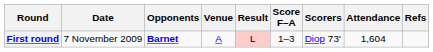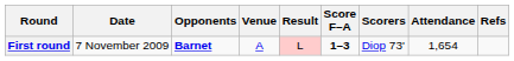 <table class="wikitable plainrowheaders" style=text-align:center>
 <tr>
 <th scope=col>Round</th>
 <th scope=col>Date</th>
 <th scope=col>Opponents</th>
 <th scope=col>Venue</th>
 <th scope=col>Result</th>
 <th scope=col>Score<br>F–A</th>
 <th scope=col>Scorers</th>
 <th scope=col>Attendance</th>
 <th scope=col>Refs</th>
 </tr>
 <tr>
 <th scope=row><a href='#'>First round</a></th>
 <td style=text-align:left>7 November 2009</td>
 <td style=text-align:left><strong><a href='#'>Barnet</a></strong></td>
 <td><a href='#'>A</a></td>
 <td style=background:#fcc>L</td>
-<td>1–3</td>
+<td><strong>1–3</strong></td>
 <td style="text-align:left"><a href='#'>Diop</a> 73'</td>
-<td>1,604</td>
+<td>1,654</td>
 <td></td>
 </tr>
 </table>
